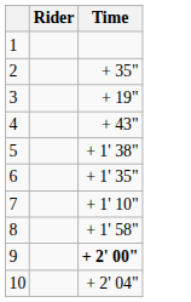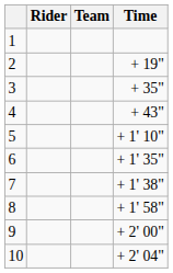 <table class="wikitable">
 <tr>
 <th></th>
 <th>Rider</th>
+<th>Team</th>
 <th>Time</th>
 </tr>
 <tr>
 <td>1</td>
 <td> </td>
+<td></td>
 <td align="right"></td>
 </tr>
 <tr>
 <td>2</td>
 <td></td>
-<td align="right">+ 35"</td>
+<td></td>
+<td align="right">+ 19"</td>
 </tr>
 <tr>
 <td>3</td>
 <td></td>
-<td align="right">+ 19"</td>
+<td></td>
+<td align="right">+ 35"</td>
 </tr>
 <tr>
 <td>4</td>
+<td></td>
 <td></td>
 <td align="right">+ 43"</td>
 </tr>
 <tr>
 <td>5</td>
 <td> </td>
-<td align="right">+ 1' 38"</td>
+<td></td>
+<td align="right">+ 1' 10"</td>
 </tr>
 <tr>
 <td>6</td>
+<td></td>
 <td></td>
 <td align="right">+ 1' 35"</td>
 </tr>
 <tr>
 <td>7</td>
 <td></td>
-<td align="right">+ 1' 10"</td>
+<td></td>
+<td align="right">+ 1' 38"</td>
 </tr>
 <tr>
 <td>8</td>
+<td></td>
 <td></td>
 <td align="right">+ 1' 58"</td>
 </tr>
 <tr>
 <td>9</td>
 <td></td>
-<td align="right"><strong>+ 2' 00"</strong></td>
+<td></td>
+<td align="right">+ 2' 00"</td>
 </tr>
 <tr>
 <td>10</td>
 <td></td>
+<td></td>
 <td align="right">+ 2' 04"</td>
 </tr>
 </table>
